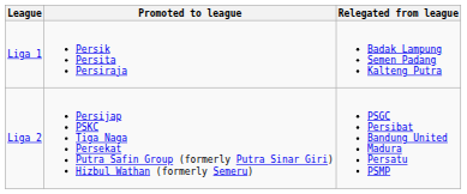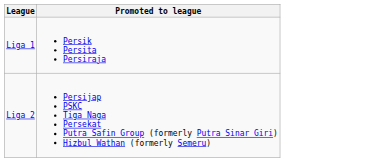 <table class="wikitable">
 <tr>
 <th>League</th>
 <th>Promoted to league</th>
-<th>Relegated from league</th>
 </tr>
 <tr>
 <td><a href='#'>Liga 1</a></td>
 <td><br><ul><li><a href='#'>Persik</a></li><li><a href='#'>Persita</a></li><li><a href='#'>Persiraja</a></li></ul></td>
-<td><br><ul><li><a href='#'>Badak Lampung</a></li><li><a href='#'>Semen Padang</a></li><li><a href='#'>Kalteng Putra</a></li></ul></td>
 </tr>
 <tr>
 <td><a href='#'>Liga 2</a></td>
 <td><br><ul><li><a href='#'>Persijap</a></li><li><a href='#'>PSKC</a></li><li><a href='#'>Tiga Naga</a></li><li><a href='#'>Persekat</a></li><li><a href='#'>Putra Safin Group</a> (formerly <a href='#'>Putra Sinar Giri</a>)</li><li><a href='#'>Hizbul Wathan</a> (formerly <a href='#'>Semeru</a>)</li></ul></td>
-<td><br><ul><li><a href='#'>PSGC</a></li><li><a href='#'>Persibat</a></li><li><a href='#'>Bandung United</a></li><li><a href='#'>Madura</a></li><li><a href='#'>Persatu</a></li><li><a href='#'>PSMP</a></li></ul></td>
 </tr>
 </table>
